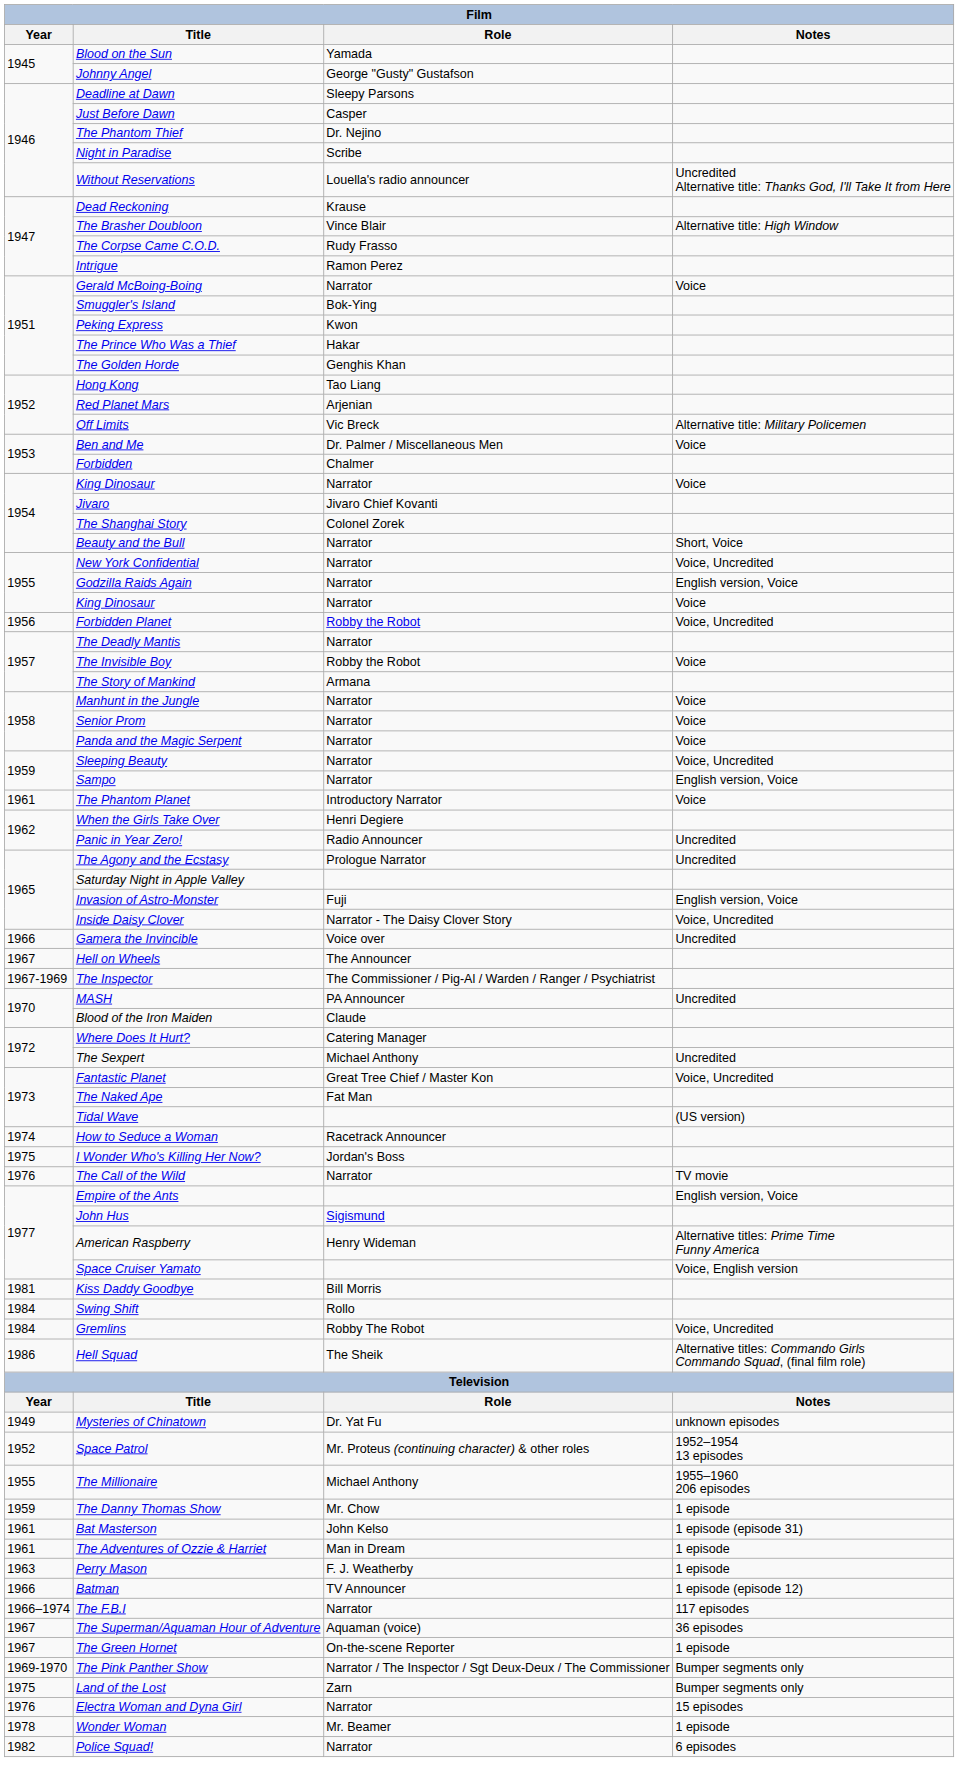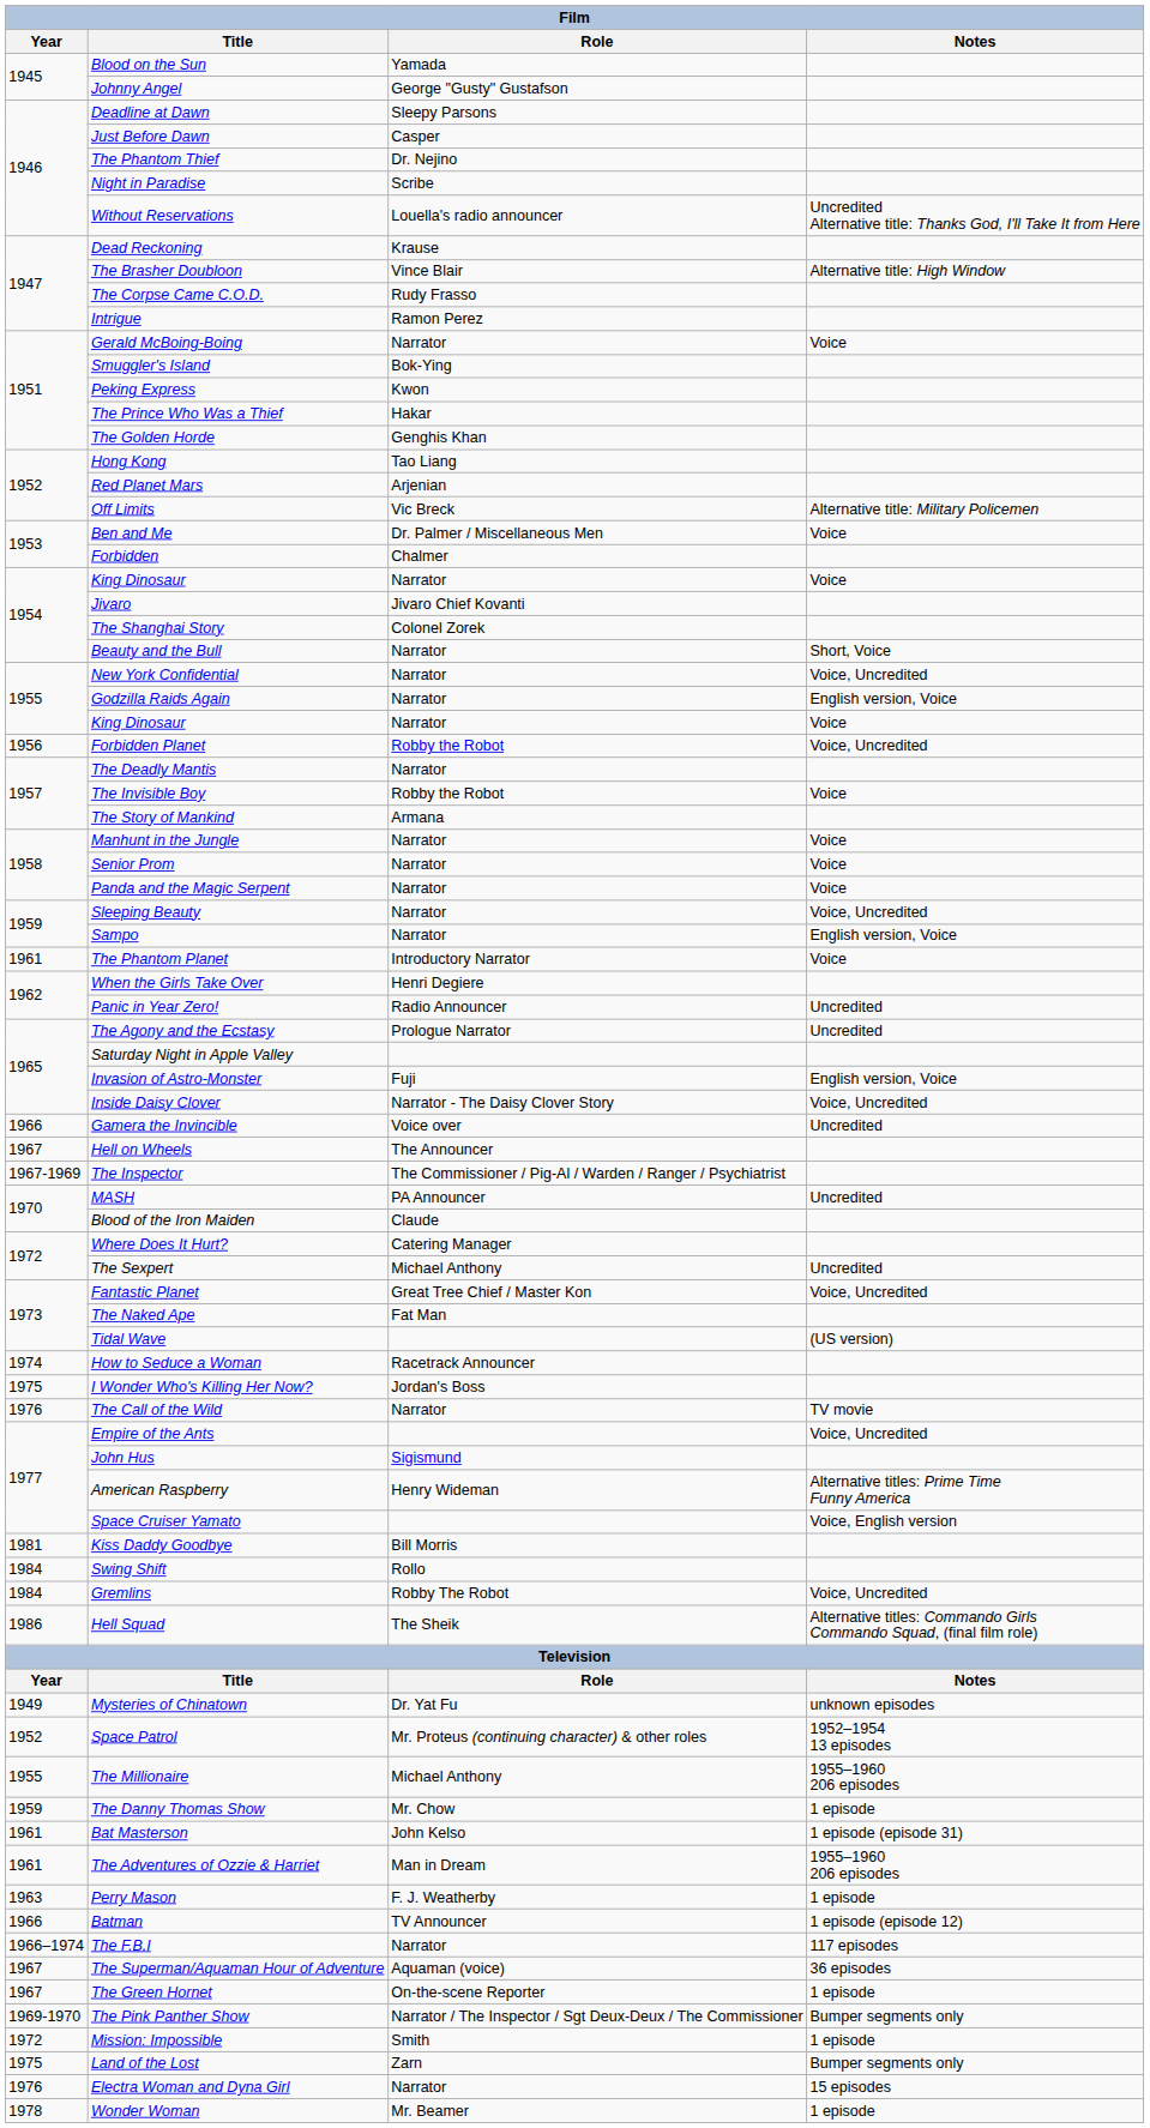 <table class="wikitable" style="font-size: 90%;">
 <tr>
 <th colspan="4" style="background: LightSteelBlue;">Film</th>
 </tr>
 <tr>
 <th>Year</th>
 <th>Title</th>
 <th>Role</th>
 <th>Notes</th>
 </tr>
 <tr>
 <td rowspan="2">1945</td>
 <td><em><a href='#'>Blood on the Sun</a></em></td>
 <td>Yamada</td>
 <td></td>
 </tr>
 <tr>
 <td><em><a href='#'>Johnny Angel</a></em></td>
 <td>George "Gusty" Gustafson</td>
 <td></td>
 </tr>
 <tr>
 <td rowspan="5">1946</td>
 <td><em><a href='#'>Deadline at Dawn</a></em></td>
 <td>Sleepy Parsons</td>
 <td></td>
 </tr>
 <tr>
 <td><em><a href='#'>Just Before Dawn</a></em></td>
 <td>Casper</td>
 <td></td>
 </tr>
 <tr>
 <td><em><a href='#'>The Phantom Thief</a></em></td>
 <td>Dr. Nejino</td>
 <td></td>
 </tr>
 <tr>
 <td><em><a href='#'>Night in Paradise</a></em></td>
 <td>Scribe</td>
 <td></td>
 </tr>
 <tr>
 <td><em><a href='#'>Without Reservations</a></em></td>
 <td>Louella's radio announcer</td>
 <td>Uncredited<br>Alternative title: <em>Thanks God, I'll Take It from Here</em></td>
 </tr>
 <tr>
 <td rowspan="4">1947</td>
 <td><em><a href='#'>Dead Reckoning</a></em></td>
 <td>Krause</td>
 <td></td>
 </tr>
 <tr>
 <td><em><a href='#'>The Brasher Doubloon</a></em></td>
 <td>Vince Blair</td>
 <td>Alternative title: <em>High Window</em></td>
 </tr>
 <tr>
 <td><em><a href='#'>The Corpse Came C.O.D.</a></em></td>
 <td>Rudy Frasso</td>
 <td></td>
 </tr>
 <tr>
 <td><em><a href='#'>Intrigue</a></em></td>
 <td>Ramon Perez</td>
 <td></td>
 </tr>
 <tr>
 <td rowspan="5">1951</td>
 <td><em><a href='#'>Gerald McBoing-Boing</a></em></td>
 <td>Narrator</td>
 <td>Voice</td>
 </tr>
 <tr>
 <td><em><a href='#'>Smuggler's Island</a></em></td>
 <td>Bok-Ying</td>
 <td></td>
 </tr>
 <tr>
 <td><em><a href='#'>Peking Express</a></em></td>
 <td>Kwon</td>
 <td></td>
 </tr>
 <tr>
 <td><em><a href='#'>The Prince Who Was a Thief</a></em></td>
 <td>Hakar</td>
 <td></td>
 </tr>
 <tr>
 <td><em><a href='#'>The Golden Horde</a></em></td>
 <td>Genghis Khan</td>
 <td></td>
 </tr>
 <tr>
 <td rowspan="3">1952</td>
 <td><em><a href='#'>Hong Kong</a></em></td>
 <td>Tao Liang</td>
 <td></td>
 </tr>
 <tr>
 <td><em><a href='#'>Red Planet Mars</a></em></td>
 <td>Arjenian</td>
 <td></td>
 </tr>
 <tr>
 <td><em><a href='#'>Off Limits</a></em></td>
 <td>Vic Breck</td>
 <td>Alternative title: <em>Military Policemen</em></td>
 </tr>
 <tr>
 <td rowspan="2">1953</td>
 <td><em><a href='#'>Ben and Me</a></em></td>
 <td>Dr. Palmer / Miscellaneous Men</td>
 <td>Voice</td>
 </tr>
 <tr>
 <td><em><a href='#'>Forbidden</a></em></td>
 <td>Chalmer</td>
 <td></td>
 </tr>
 <tr>
 <td rowspan=4>1954</td>
 <td><em><a href='#'>King Dinosaur</a></em></td>
 <td>Narrator</td>
 <td>Voice</td>
 </tr>
 <tr>
 <td><em><a href='#'>Jivaro</a></em></td>
 <td>Jivaro Chief Kovanti</td>
 <td></td>
 </tr>
 <tr>
 <td><em><a href='#'>The Shanghai Story</a></em></td>
 <td>Colonel Zorek</td>
 <td></td>
 </tr>
 <tr>
 <td><em><a href='#'>Beauty and the Bull</a></em></td>
 <td>Narrator</td>
 <td>Short, Voice</td>
 </tr>
 <tr>
 <td rowspan=3>1955</td>
 <td><em><a href='#'>New York Confidential</a></em></td>
 <td>Narrator</td>
 <td>Voice, Uncredited</td>
 </tr>
 <tr>
 <td><em><a href='#'>Godzilla Raids Again</a></em></td>
 <td>Narrator</td>
 <td>English version, Voice</td>
 </tr>
 <tr>
 <td><em><a href='#'>King Dinosaur</a></em></td>
 <td>Narrator</td>
 <td>Voice</td>
 </tr>
 <tr>
 <td>1956</td>
 <td><em><a href='#'>Forbidden Planet</a></em></td>
 <td><a href='#'>Robby the Robot</a></td>
 <td>Voice, Uncredited</td>
 </tr>
 <tr>
 <td rowspan=3>1957</td>
 <td><em><a href='#'>The Deadly Mantis</a></em></td>
 <td>Narrator</td>
 <td></td>
 </tr>
 <tr>
 <td><em><a href='#'>The Invisible Boy</a></em></td>
 <td>Robby the Robot</td>
 <td>Voice</td>
 </tr>
 <tr>
 <td><em><a href='#'>The Story of Mankind</a></em></td>
 <td>Armana</td>
 <td></td>
 </tr>
 <tr>
 <td rowspan="3">1958</td>
 <td><em><a href='#'>Manhunt in the Jungle</a></em></td>
 <td>Narrator</td>
 <td>Voice</td>
 </tr>
 <tr>
 <td><em><a href='#'>Senior Prom</a></em></td>
 <td>Narrator</td>
 <td>Voice</td>
 </tr>
 <tr>
 <td><em><a href='#'>Panda and the Magic Serpent</a></em></td>
 <td>Narrator</td>
 <td>Voice</td>
 </tr>
 <tr>
 <td rowspan="2">1959</td>
 <td><em><a href='#'>Sleeping Beauty</a></em></td>
 <td>Narrator</td>
 <td>Voice, Uncredited</td>
 </tr>
 <tr>
 <td><em><a href='#'>Sampo</a></em></td>
 <td>Narrator</td>
 <td>English version, Voice</td>
 </tr>
 <tr>
 <td>1961</td>
 <td><em><a href='#'>The Phantom Planet</a></em></td>
 <td>Introductory Narrator</td>
 <td>Voice</td>
 </tr>
 <tr>
 <td rowspan="2">1962</td>
 <td><em><a href='#'>When the Girls Take Over</a></em></td>
 <td>Henri Degiere</td>
 <td></td>
 </tr>
 <tr>
 <td><em><a href='#'>Panic in Year Zero!</a></em></td>
 <td>Radio Announcer</td>
 <td>Uncredited</td>
 </tr>
 <tr>
 <td rowspan="4">1965</td>
 <td><em><a href='#'>The Agony and the Ecstasy</a></em></td>
 <td>Prologue Narrator</td>
 <td>Uncredited</td>
 </tr>
 <tr>
 <td><em>Saturday Night in Apple Valley</em></td>
 <td></td>
 <td></td>
 </tr>
 <tr>
 <td><em><a href='#'>Invasion of Astro-Monster</a></em></td>
 <td>Fuji</td>
 <td>English version, Voice</td>
 </tr>
 <tr>
 <td><em><a href='#'>Inside Daisy Clover</a></em></td>
 <td>Narrator - The Daisy Clover Story</td>
 <td>Voice, Uncredited</td>
 </tr>
 <tr>
 <td>1966</td>
 <td><em><a href='#'>Gamera the Invincible</a></em></td>
 <td>Voice over</td>
 <td>Uncredited</td>
 </tr>
 <tr>
 <td>1967</td>
 <td><em><a href='#'>Hell on Wheels</a></em></td>
 <td>The Announcer</td>
 <td></td>
 </tr>
 <tr>
 <td>1967-1969</td>
 <td><em><a href='#'>The Inspector</a></em></td>
 <td>The Commissioner / Pig-Al / Warden / Ranger / Psychiatrist</td>
 <td></td>
 </tr>
 <tr>
 <td rowspan="2">1970</td>
 <td><em><a href='#'>MASH</a></em></td>
 <td>PA Announcer</td>
 <td>Uncredited</td>
 </tr>
 <tr>
 <td><em>Blood of the Iron Maiden</em></td>
 <td>Claude</td>
 <td></td>
 </tr>
 <tr>
 <td rowspan="2">1972</td>
 <td><em><a href='#'>Where Does It Hurt?</a></em></td>
 <td>Catering Manager</td>
 <td></td>
 </tr>
 <tr>
 <td><em>The Sexpert</em></td>
 <td>Michael Anthony</td>
 <td>Uncredited</td>
 </tr>
 <tr>
 <td rowspan=3>1973</td>
 <td><em><a href='#'>Fantastic Planet</a></em></td>
 <td>Great Tree Chief / Master Kon</td>
 <td>Voice, Uncredited</td>
 </tr>
 <tr>
 <td><em><a href='#'>The Naked Ape</a></em></td>
 <td>Fat Man</td>
 <td></td>
 </tr>
 <tr>
 <td><em><a href='#'>Tidal Wave</a></em></td>
 <td></td>
 <td>(US version)</td>
 </tr>
 <tr>
 <td>1974</td>
 <td><em><a href='#'>How to Seduce a Woman</a></em></td>
 <td>Racetrack Announcer</td>
 <td></td>
 </tr>
 <tr>
 <td>1975</td>
 <td><em><a href='#'>I Wonder Who's Killing Her Now?</a></em></td>
 <td>Jordan's Boss</td>
 <td></td>
 </tr>
 <tr>
 <td>1976</td>
 <td><em><a href='#'>The Call of the Wild</a></em></td>
 <td>Narrator</td>
 <td>TV movie</td>
 </tr>
 <tr>
 <td rowspan=4>1977</td>
 <td><em><a href='#'>Empire of the Ants</a></em></td>
 <td></td>
-<td>English version, Voice</td>
+<td>Voice, Uncredited</td>
 </tr>
 <tr>
 <td><em><a href='#'>John Hus</a></em></td>
 <td><a href='#'>Sigismund</a></td>
 <td></td>
 </tr>
 <tr>
 <td><em>American Raspberry</em></td>
 <td>Henry Wideman</td>
 <td>Alternative titles: <em>Prime Time</em><br><em>Funny America</em></td>
 </tr>
 <tr>
 <td><em><a href='#'>Space Cruiser Yamato</a></em></td>
 <td></td>
 <td>Voice, English version</td>
 </tr>
 <tr>
 <td>1981</td>
 <td><em><a href='#'>Kiss Daddy Goodbye</a></em></td>
 <td>Bill Morris</td>
 <td></td>
 </tr>
 <tr>
 <td>1984</td>
 <td><em><a href='#'>Swing Shift</a></em></td>
 <td>Rollo</td>
 <td></td>
 </tr>
 <tr>
 <td>1984</td>
 <td><em><a href='#'>Gremlins</a></em></td>
 <td>Robby The Robot</td>
 <td>Voice, Uncredited</td>
 </tr>
 <tr>
 <td>1986</td>
 <td><em><a href='#'>Hell Squad</a></em></td>
 <td>The Sheik</td>
 <td>Alternative titles: <em>Commando Girls</em><br><em>Commando Squad</em>, (final film role)</td>
 </tr>
 <tr>
 <th colspan="4" style="background: LightSteelBlue;">Television</th>
 </tr>
 <tr>
 <th>Year</th>
 <th>Title</th>
 <th>Role</th>
 <th>Notes</th>
 </tr>
 <tr>
 <td>1949</td>
 <td><em><a href='#'>Mysteries of Chinatown</a></em></td>
 <td>Dr. Yat Fu</td>
 <td>unknown episodes</td>
 </tr>
 <tr>
 <td>1952</td>
 <td><em><a href='#'>Space Patrol</a></em></td>
 <td>Mr. Proteus <em>(continuing character)</em> & other roles</td>
 <td>1952–1954<br>13 episodes</td>
 </tr>
 <tr>
 <td>1955</td>
 <td><em><a href='#'>The Millionaire</a></em></td>
 <td>Michael Anthony</td>
 <td>1955–1960<br>206 episodes</td>
 </tr>
 <tr>
 <td>1959</td>
 <td><em><a href='#'>The Danny Thomas Show</a></em></td>
 <td>Mr. Chow</td>
 <td>1 episode</td>
 </tr>
 <tr>
 <td>1961</td>
 <td><em><a href='#'>Bat Masterson</a></em></td>
 <td>John Kelso</td>
 <td>1 episode (episode 31)</td>
 </tr>
 <tr>
 <td>1961</td>
 <td><em><a href='#'>The Adventures of Ozzie & Harriet</a></em></td>
 <td>Man in Dream</td>
-<td>1 episode</td>
+<td>1955–1960<br>206 episodes</td>
 </tr>
 <tr>
 <td>1963</td>
 <td><em><a href='#'>Perry Mason</a></em></td>
 <td>F. J. Weatherby</td>
 <td>1 episode</td>
 </tr>
 <tr>
 <td>1966</td>
 <td><em><a href='#'>Batman</a></em></td>
 <td>TV Announcer</td>
 <td>1 episode (episode 12)</td>
 </tr>
 <tr>
 <td>1966–1974</td>
 <td><em><a href='#'>The F.B.I</a></em></td>
 <td>Narrator</td>
 <td>117 episodes</td>
 </tr>
 <tr>
 <td>1967</td>
 <td><em><a href='#'>The Superman/Aquaman Hour of Adventure</a></em></td>
 <td>Aquaman (voice)</td>
 <td>36 episodes</td>
 </tr>
 <tr>
 <td>1967</td>
 <td><em><a href='#'>The Green Hornet</a></em></td>
 <td>On-the-scene Reporter</td>
 <td>1 episode</td>
 </tr>
 <tr>
 <td>1969-1970</td>
 <td><em><a href='#'>The Pink Panther Show</a></em></td>
 <td>Narrator / The Inspector / Sgt Deux-Deux / The Commissioner</td>
 <td>Bumper segments only</td>
 </tr>
 <tr>
+<td>1972</td>
+<td><em><a href='#'>Mission: Impossible</a></em></td>
+<td>Smith</td>
+<td>1 episode</td>
+</tr>
+<tr>
 <td>1975</td>
 <td><em><a href='#'>Land of the Lost</a></em></td>
 <td>Zarn</td>
 <td>Bumper segments only</td>
 </tr>
 <tr>
 <td>1976</td>
 <td><em><a href='#'>Electra Woman and Dyna Girl</a></em></td>
 <td>Narrator</td>
 <td>15 episodes</td>
 </tr>
 <tr>
 <td>1978</td>
 <td><em><a href='#'>Wonder Woman</a></em></td>
 <td>Mr. Beamer</td>
 <td>1 episode</td>
 </tr>
-<tr>
-<td>1982</td>
-<td><em><a href='#'>Police Squad!</a></em></td>
-<td>Narrator</td>
-<td>6 episodes</td>
-</tr>
 </table>
